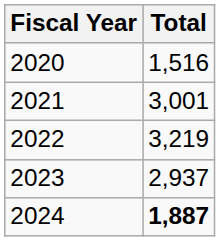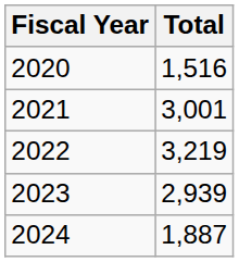 <table class="wikitable">
 <tr>
 <th>Fiscal Year</th>
 <th>Total</th>
 </tr>
 <tr>
 <td>2020</td>
 <td>1,516</td>
 </tr>
 <tr>
 <td>2021</td>
 <td>3,001</td>
 </tr>
 <tr>
 <td>2022</td>
 <td>3,219</td>
 </tr>
 <tr>
 <td>2023</td>
-<td>2,937</td>
+<td>2,939</td>
 </tr>
 <tr>
 <td>2024</td>
-<td><strong>1,887</strong></td>
+<td>1,887</td>
 </tr>
 </table>
